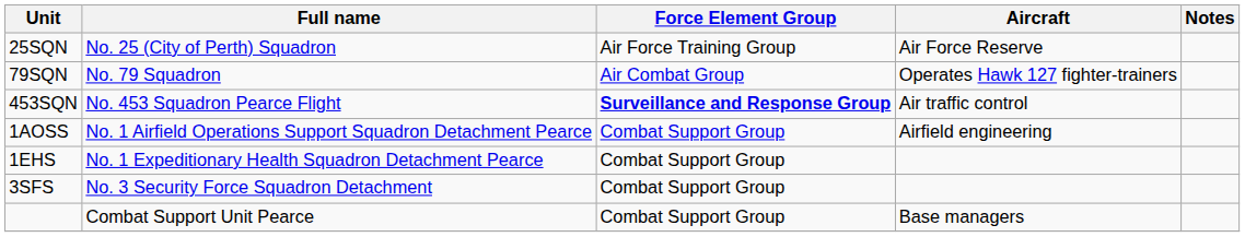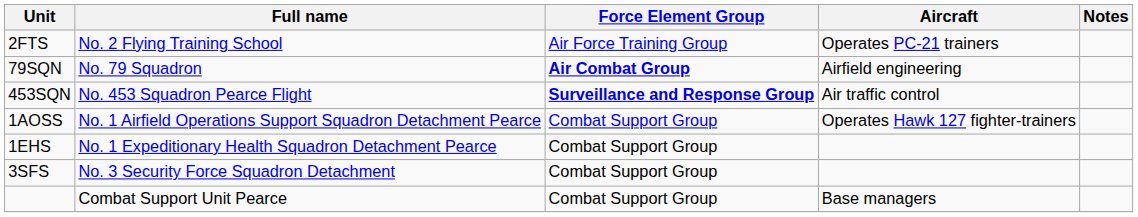 <table class="wikitable sortable">
 <tr>
 <th>Unit</th>
 <th>Full name</th>
 <th><a href='#'>Force Element Group</a></th>
 <th>Aircraft</th>
 <th>Notes</th>
 </tr>
 <tr>
-<td>25SQN</td>
-<td><a href='#'>No. 25 (City of Perth) Squadron</a></td>
-<td>Air Force Training Group</td>
-<td>Air Force Reserve</td>
+<td>2FTS</td>
+<td><a href='#'>No. 2 Flying Training School</a></td>
+<td><a href='#'>Air Force Training Group</a></td>
+<td>Operates <a href='#'>PC-21</a> trainers</td>
 <td></td>
 </tr>
 <tr>
 <td>79SQN</td>
 <td><a href='#'>No. 79 Squadron</a></td>
-<td><a href='#'>Air Combat Group</a></td>
-<td>Operates <a href='#'>Hawk 127</a> fighter-trainers</td>
+<td><strong><a href='#'>Air Combat Group</a></strong></td>
+<td>Airfield engineering</td>
 <td></td>
 </tr>
 <tr>
 <td>453SQN</td>
 <td><a href='#'>No. 453 Squadron Pearce Flight</a></td>
 <td><strong><a href='#'>Surveillance and Response Group</a></strong></td>
 <td>Air traffic control</td>
 <td></td>
 </tr>
 <tr>
 <td>1AOSS</td>
 <td><a href='#'>No. 1 Airfield Operations Support Squadron Detachment Pearce</a></td>
 <td><a href='#'>Combat Support Group</a></td>
-<td>Airfield engineering</td>
+<td>Operates <a href='#'>Hawk 127</a> fighter-trainers</td>
 <td></td>
 </tr>
 <tr>
 <td>1EHS</td>
 <td><a href='#'>No. 1 Expeditionary Health Squadron Detachment Pearce</a></td>
 <td>Combat Support Group</td>
 <td></td>
 <td></td>
 </tr>
 <tr>
 <td>3SFS</td>
 <td><a href='#'>No. 3 Security Force Squadron Detachment</a></td>
 <td>Combat Support Group</td>
 <td></td>
 <td></td>
 </tr>
 <tr>
 <td></td>
 <td>Combat Support Unit Pearce</td>
 <td>Combat Support Group</td>
 <td>Base managers</td>
 <td></td>
 </tr>
 <tr>
 </tr>
 </table>
